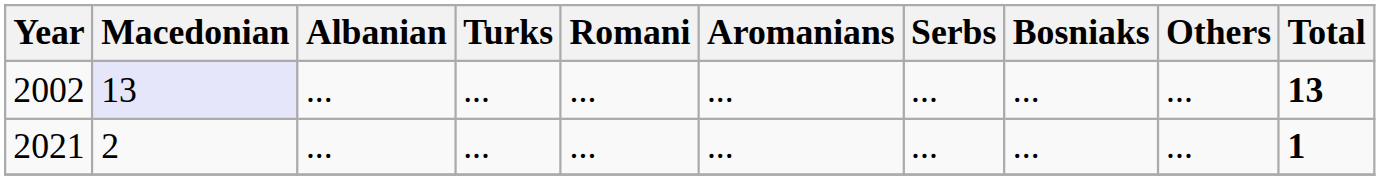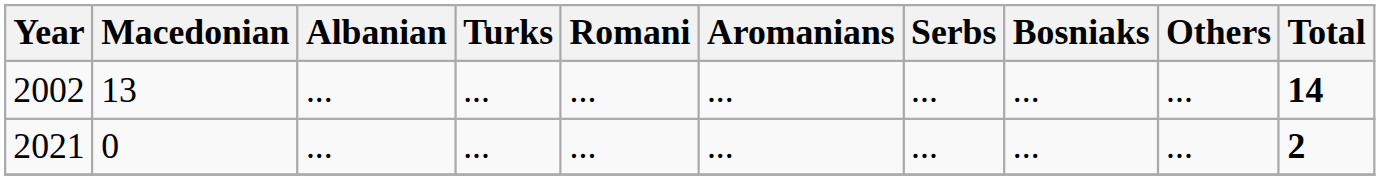 <table class="wikitable">
 <tr>
 <th>Year</th>
 <th>Macedonian</th>
 <th>Albanian</th>
 <th>Turks</th>
 <th>Romani</th>
 <th>Aromanians</th>
 <th>Serbs</th>
 <th>Bosniaks</th>
 <th><abbr>Others</abbr></th>
 <th>Total</th>
 </tr>
 <tr>
 <td>2002</td>
-<td style="background: lavender;">13</td>
+<td>13</td>
 <td>...</td>
 <td>...</td>
 <td>...</td>
 <td>...</td>
 <td>...</td>
 <td>...</td>
 <td>...</td>
-<td><strong>13</strong></td>
+<td><strong>14</strong></td>
 </tr>
 <tr>
 <td>2021</td>
-<td>2</td>
+<td>0</td>
 <td>...</td>
 <td>...</td>
 <td>...</td>
 <td>...</td>
 <td>...</td>
 <td>...</td>
 <td>...</td>
-<td><strong>1</strong></td>
+<td><strong>2</strong></td>
 </tr>
 <tr>
 </tr>
 </table>
